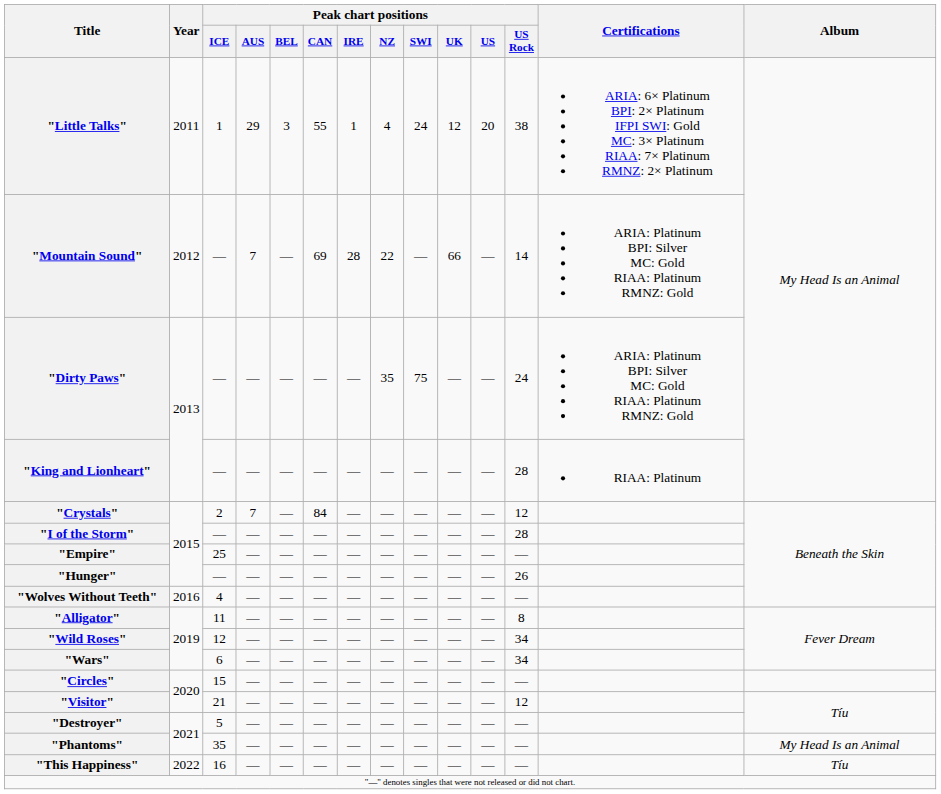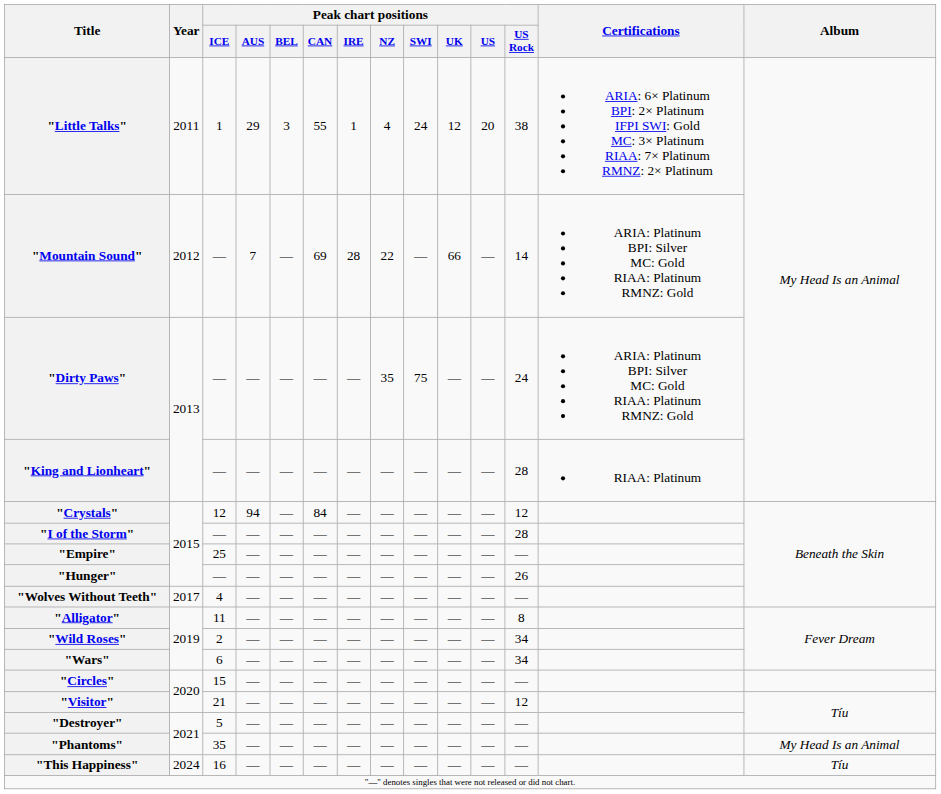 <table class="wikitable plainrowheaders" style="text-align:center;">
 <tr>
 <th scope="col" rowspan="2" style="width:12em;">Title</th>
 <th scope="col" rowspan="2">Year</th>
 <th scope="col" colspan="10">Peak chart positions</th>
 <th scope="col" rowspan="2" style="width:15em;"><a href='#'>Certifications</a></th>
 <th scope="col" rowspan="2" style="width:14em;">Album</th>
 </tr>
 <tr>
 <th scope="col" style="width:2.5em;font-size:85%;"><a href='#'>ICE</a><br></th>
 <th scope="col" style="width:2.5em;font-size:85%;"><a href='#'>AUS</a><br></th>
 <th scope="col" style="width:2.5em;font-size:85%;"><a href='#'>BEL</a><br></th>
 <th scope="col" style="width:2.5em;font-size:85%;"><a href='#'>CAN</a><br></th>
 <th scope="col" style="width:2.5em;font-size:85%;"><a href='#'>IRE</a><br></th>
 <th scope="col" style="width:2.5em;font-size:85%;"><a href='#'>NZ</a><br></th>
 <th scope="col" style="width:2.5em;font-size:85%;"><a href='#'>SWI</a><br></th>
 <th scope="col" style="width:2.5em;font-size:85%;"><a href='#'>UK</a><br></th>
 <th scope="col" style="width:2.5em;font-size:85%;"><a href='#'>US</a><br></th>
 <th scope="col" style="width:2.5em;font-size:85%;"><a href='#'>US<br>Rock</a><br></th>
 </tr>
 <tr>
 <th scope="row">"<a href='#'>Little Talks</a>"</th>
 <td>2011</td>
 <td>1</td>
 <td>29</td>
 <td>3</td>
 <td>55</td>
 <td>1</td>
 <td>4</td>
 <td>24</td>
 <td>12</td>
 <td>20</td>
 <td>38</td>
 <td><br><ul><li><a href='#'>ARIA</a>: 6× Platinum</li><li><a href='#'>BPI</a>: 2× Platinum</li><li><a href='#'>IFPI SWI</a>: Gold</li><li><a href='#'>MC</a>: 3× Platinum</li><li><a href='#'>RIAA</a>: 7× Platinum</li><li><a href='#'>RMNZ</a>: 2× Platinum</li></ul></td>
 <td rowspan="4"><em>My Head Is an Animal</em></td>
 </tr>
 <tr>
 <th scope="row">"<a href='#'>Mountain Sound</a>"</th>
 <td>2012</td>
 <td>—</td>
 <td>7</td>
 <td>—</td>
 <td>69</td>
 <td>28</td>
 <td>22</td>
 <td>—</td>
 <td>66</td>
 <td>—</td>
 <td>14</td>
 <td><br><ul><li>ARIA: Platinum</li><li>BPI: Silver</li><li>MC: Gold</li><li>RIAA: Platinum</li><li>RMNZ: Gold</li></ul></td>
 </tr>
 <tr>
 <th scope="row">"<a href='#'>Dirty Paws</a>"</th>
 <td rowspan="2">2013</td>
 <td>—</td>
 <td>—</td>
 <td>—</td>
 <td>—</td>
 <td>—</td>
 <td>35</td>
 <td>75</td>
 <td>—</td>
 <td>—</td>
 <td>24</td>
 <td><br><ul><li>ARIA: Platinum</li><li>BPI: Silver</li><li>MC: Gold</li><li>RIAA: Platinum</li><li>RMNZ: Gold</li></ul></td>
 </tr>
 <tr>
 <th scope="row">"<a href='#'>King and Lionheart</a>"</th>
 <td>—</td>
 <td>—</td>
 <td>—</td>
 <td>—</td>
 <td>—</td>
 <td>—</td>
 <td>—</td>
 <td>—</td>
 <td>—</td>
 <td>28</td>
 <td><br><ul><li>RIAA: Platinum</li></ul></td>
 </tr>
 <tr>
 <th scope="row">"<a href='#'>Crystals</a>"</th>
 <td rowspan="4">2015</td>
-<td>2</td>
-<td>7</td>
+<td>12</td>
+<td>94</td>
 <td>—</td>
 <td>84</td>
 <td>—</td>
 <td>—</td>
 <td>—</td>
 <td>—</td>
 <td>—</td>
 <td>12</td>
 <td></td>
 <td rowspan="5"><em>Beneath the Skin</em></td>
 </tr>
 <tr>
 <th scope="row">"<a href='#'>I of the Storm</a>"</th>
 <td>—</td>
 <td>—</td>
 <td>—</td>
 <td>—</td>
 <td>—</td>
 <td>—</td>
 <td>—</td>
 <td>—</td>
 <td>—</td>
 <td>28</td>
 <td></td>
 </tr>
 <tr>
 <th scope="row">"Empire"</th>
 <td>25</td>
 <td>—</td>
 <td>—</td>
 <td>—</td>
 <td>—</td>
 <td>—</td>
 <td>—</td>
 <td>—</td>
 <td>—</td>
 <td>—</td>
 <td></td>
 </tr>
 <tr>
 <th scope="row">"Hunger"</th>
 <td>—</td>
 <td>—</td>
 <td>—</td>
 <td>—</td>
 <td>—</td>
 <td>—</td>
 <td>—</td>
 <td>—</td>
 <td>—</td>
 <td>26</td>
 <td></td>
 </tr>
 <tr>
 <th scope="row">"Wolves Without Teeth"</th>
-<td>2016</td>
+<td>2017</td>
 <td>4</td>
 <td>—</td>
 <td>—</td>
 <td>—</td>
 <td>—</td>
 <td>—</td>
 <td>—</td>
 <td>—</td>
 <td>—</td>
 <td>—</td>
 <td></td>
 </tr>
 <tr>
 <th scope="row">"<a href='#'>Alligator</a>"</th>
 <td rowspan="3">2019</td>
 <td>11</td>
 <td>—</td>
 <td>—</td>
 <td>—</td>
 <td>—</td>
 <td>—</td>
 <td>—</td>
 <td>—</td>
 <td>—</td>
 <td>8</td>
 <td></td>
 <td rowspan="3"><em>Fever Dream</em></td>
 </tr>
 <tr>
 <th scope="row">"<a href='#'>Wild Roses</a>"</th>
-<td>12</td>
+<td>2</td>
 <td>—</td>
 <td>—</td>
 <td>—</td>
 <td>—</td>
 <td>—</td>
 <td>—</td>
 <td>—</td>
 <td>—</td>
 <td>34</td>
 <td></td>
 </tr>
 <tr>
 <th scope="row">"Wars"</th>
 <td>6</td>
 <td>—</td>
 <td>—</td>
 <td>—</td>
 <td>—</td>
 <td>—</td>
 <td>—</td>
 <td>—</td>
 <td>—</td>
 <td>34</td>
 <td></td>
 </tr>
 <tr>
 <th scope="row">"<a href='#'>Circles</a>"</th>
 <td rowspan="2">2020</td>
 <td>15</td>
 <td>—</td>
 <td>—</td>
 <td>—</td>
 <td>—</td>
 <td>—</td>
 <td>—</td>
 <td>—</td>
 <td>—</td>
 <td>—</td>
 <td></td>
 <td></td>
 </tr>
 <tr>
 <th scope="row">"<a href='#'>Visitor</a>"</th>
 <td>21</td>
 <td>—</td>
 <td>—</td>
 <td>—</td>
 <td>—</td>
 <td>—</td>
 <td>—</td>
 <td>—</td>
 <td>—</td>
 <td>12</td>
 <td></td>
 <td rowspan="2"><em>Tíu</em></td>
 </tr>
 <tr>
 <th scope="row">"Destroyer"</th>
 <td rowspan="2">2021</td>
 <td>5</td>
 <td>—</td>
 <td>—</td>
 <td>—</td>
 <td>—</td>
 <td>—</td>
 <td>—</td>
 <td>—</td>
 <td>—</td>
 <td>—</td>
 <td></td>
 </tr>
 <tr>
 <th scope="row">"Phantoms"</th>
 <td>35</td>
 <td>—</td>
 <td>—</td>
 <td>—</td>
 <td>—</td>
 <td>—</td>
 <td>—</td>
 <td>—</td>
 <td>—</td>
 <td>—</td>
 <td></td>
 <td><em>My Head Is an Animal</em></td>
 </tr>
 <tr>
 <th scope="row">"This Happiness"</th>
-<td>2022</td>
+<td>2024</td>
 <td>16</td>
 <td>—</td>
 <td>—</td>
 <td>—</td>
 <td>—</td>
 <td>—</td>
 <td>—</td>
 <td>—</td>
 <td>—</td>
 <td>—</td>
 <td></td>
 <td><em>Tíu</em></td>
 </tr>
 <tr>
 <td colspan="18" style="font-size:8pt">"—" denotes singles that were not released or did not chart.</td>
 </tr>
 </table>
